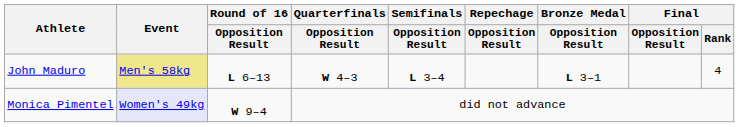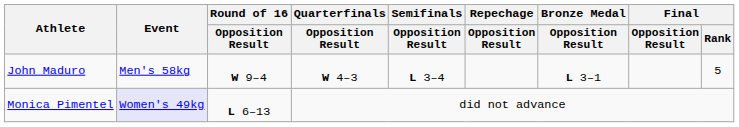 <table class="wikitable" style="font-size:90%">
 <tr>
 <th rowspan=2>Athlete</th>
 <th rowspan=2>Event</th>
 <th>Round of 16</th>
 <th>Quarterfinals</th>
 <th>Semifinals</th>
 <th>Repechage</th>
 <th>Bronze Medal</th>
 <th colspan=2>Final</th>
 </tr>
 <tr style="font-size:95%">
 <th>Opposition<br>Result</th>
 <th>Opposition<br>Result</th>
 <th>Opposition<br>Result</th>
 <th>Opposition<br>Result</th>
 <th>Opposition<br>Result</th>
 <th>Opposition<br>Result</th>
 <th>Rank</th>
 </tr>
 <tr align=center>
 <td align=left><a href='#'>John Maduro</a></td>
-<td align=left style="background: khaki;"><a href='#'>Men's 58kg</a></td>
-<td><br><strong>L</strong> 6–13</td>
+<td align=left><a href='#'>Men's 58kg</a></td>
+<td><br><strong>W</strong> 9–4</td>
 <td><br><strong>W</strong> 4–3</td>
 <td><br> <strong>L</strong> 3–4</td>
 <td></td>
 <td><br><strong>L</strong> 3–1</td>
 <td></td>
-<td>4</td>
+<td>5</td>
 </tr>
 <tr align=center>
 <td align=left><a href='#'>Monica Pimentel</a></td>
 <td align=left style="background: lavender;"><a href='#'>Women's 49kg</a></td>
-<td><br><strong>W</strong> 9–4</td>
+<td><br><strong>L</strong> 6–13</td>
 <td colspan=6>did not advance</td>
 </tr>
 </table>
